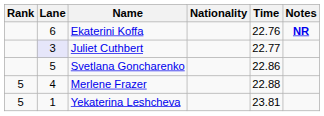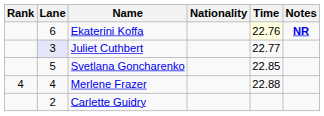 <table class="wikitable sortable" style="text-align:center">
 <tr>
 <th>Rank</th>
 <th>Lane</th>
 <th>Name</th>
 <th>Nationality</th>
 <th>Time</th>
 <th>Notes</th>
 </tr>
 <tr>
 <td></td>
 <td>6</td>
 <td align="left"><a href='#'>Ekaterini Koffa</a></td>
 <td align=left></td>
-<td>22.76</td>
+<td style="background: lightyellow;">22.76</td>
 <td><strong><a href='#'>NR</a></strong></td>
 </tr>
 <tr>
 <td></td>
 <td style="background: lavender;">3</td>
 <td align="left"><a href='#'>Juliet Cuthbert</a></td>
 <td align=left></td>
 <td>22.77</td>
 <td></td>
 </tr>
 <tr>
 <td></td>
 <td>5</td>
 <td align="left"><a href='#'>Svetlana Goncharenko</a></td>
 <td align=left></td>
-<td>22.86</td>
+<td>22.85</td>
 <td></td>
 </tr>
 <tr>
-<td>5</td>
+<td>4</td>
 <td>4</td>
 <td align="left"><a href='#'>Merlene Frazer</a></td>
 <td align=left></td>
 <td>22.88</td>
 <td></td>
 </tr>
 <tr>
-<td>5</td>
-<td>1</td>
-<td align="left"><a href='#'>Yekaterina Leshcheva</a></td>
+<td></td>
+<td>2</td>
+<td align="left"><a href='#'>Carlette Guidry</a></td>
 <td align=left></td>
-<td>23.81</td>
+<td></td>
 <td></td>
 </tr>
 </table>
